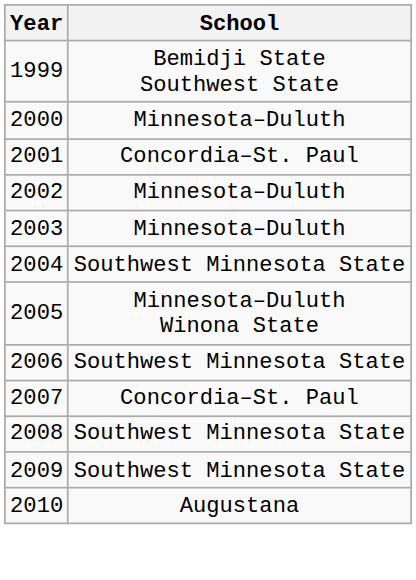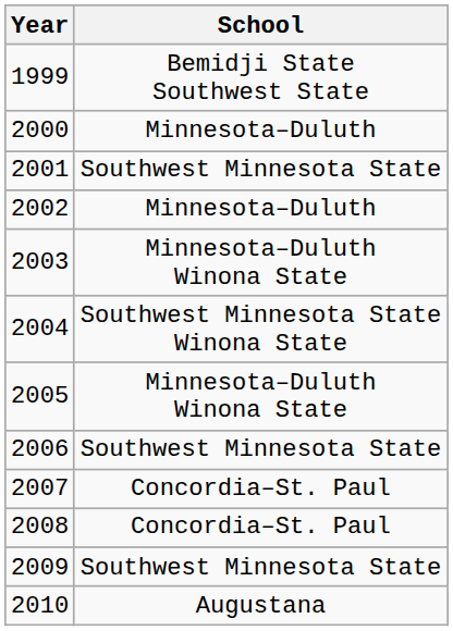 <table class="wikitable" style="text-align:center">
 <tr>
 <th>Year</th>
 <th>School</th>
 </tr>
 <tr>
 <td>1999</td>
 <td>Bemidji State<br>Southwest State</td>
 </tr>
 <tr>
 <td>2000</td>
 <td>Minnesota–Duluth</td>
 </tr>
 <tr>
 <td>2001</td>
-<td>Concordia–St. Paul</td>
+<td>Southwest Minnesota State</td>
 </tr>
 <tr>
 <td>2002</td>
 <td>Minnesota–Duluth</td>
 </tr>
 <tr>
 <td>2003</td>
-<td>Minnesota–Duluth</td>
+<td>Minnesota–Duluth<br>Winona State</td>
 </tr>
 <tr>
 <td>2004</td>
-<td>Southwest Minnesota State</td>
+<td>Southwest Minnesota State<br>Winona State</td>
 </tr>
 <tr>
 <td>2005</td>
 <td>Minnesota–Duluth<br>Winona State</td>
 </tr>
 <tr>
 <td>2006</td>
 <td>Southwest Minnesota State</td>
 </tr>
 <tr>
 <td>2007</td>
 <td>Concordia–St. Paul</td>
 </tr>
 <tr>
 <td>2008</td>
-<td>Southwest Minnesota State</td>
+<td>Concordia–St. Paul</td>
 </tr>
 <tr>
 <td>2009</td>
 <td>Southwest Minnesota State</td>
 </tr>
 <tr>
 <td>2010</td>
 <td>Augustana</td>
 </tr>
 </table>
